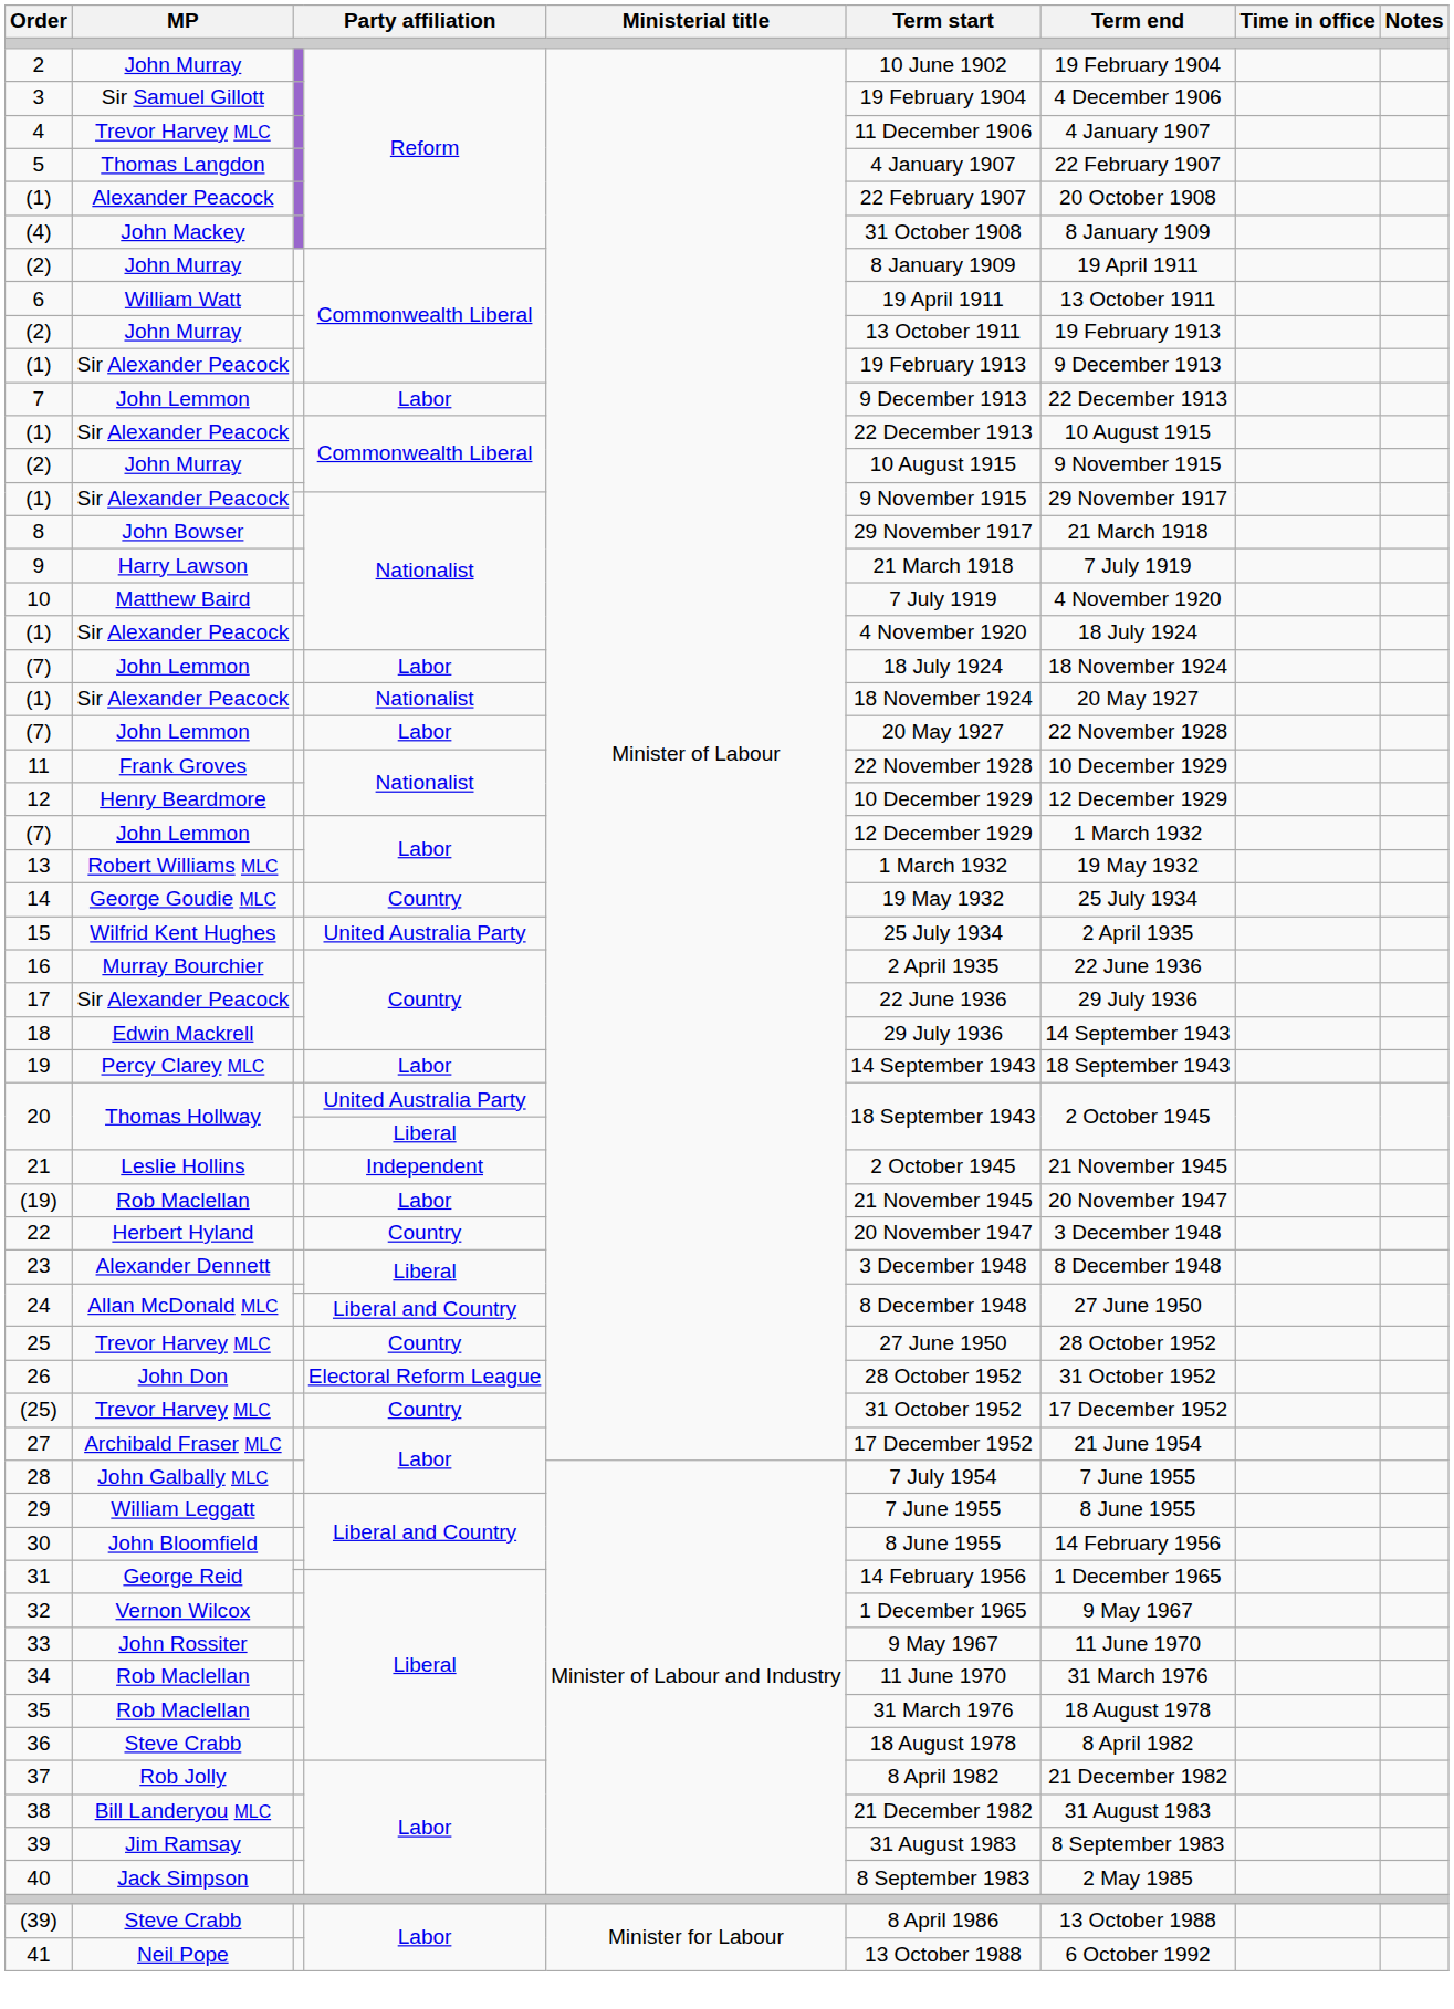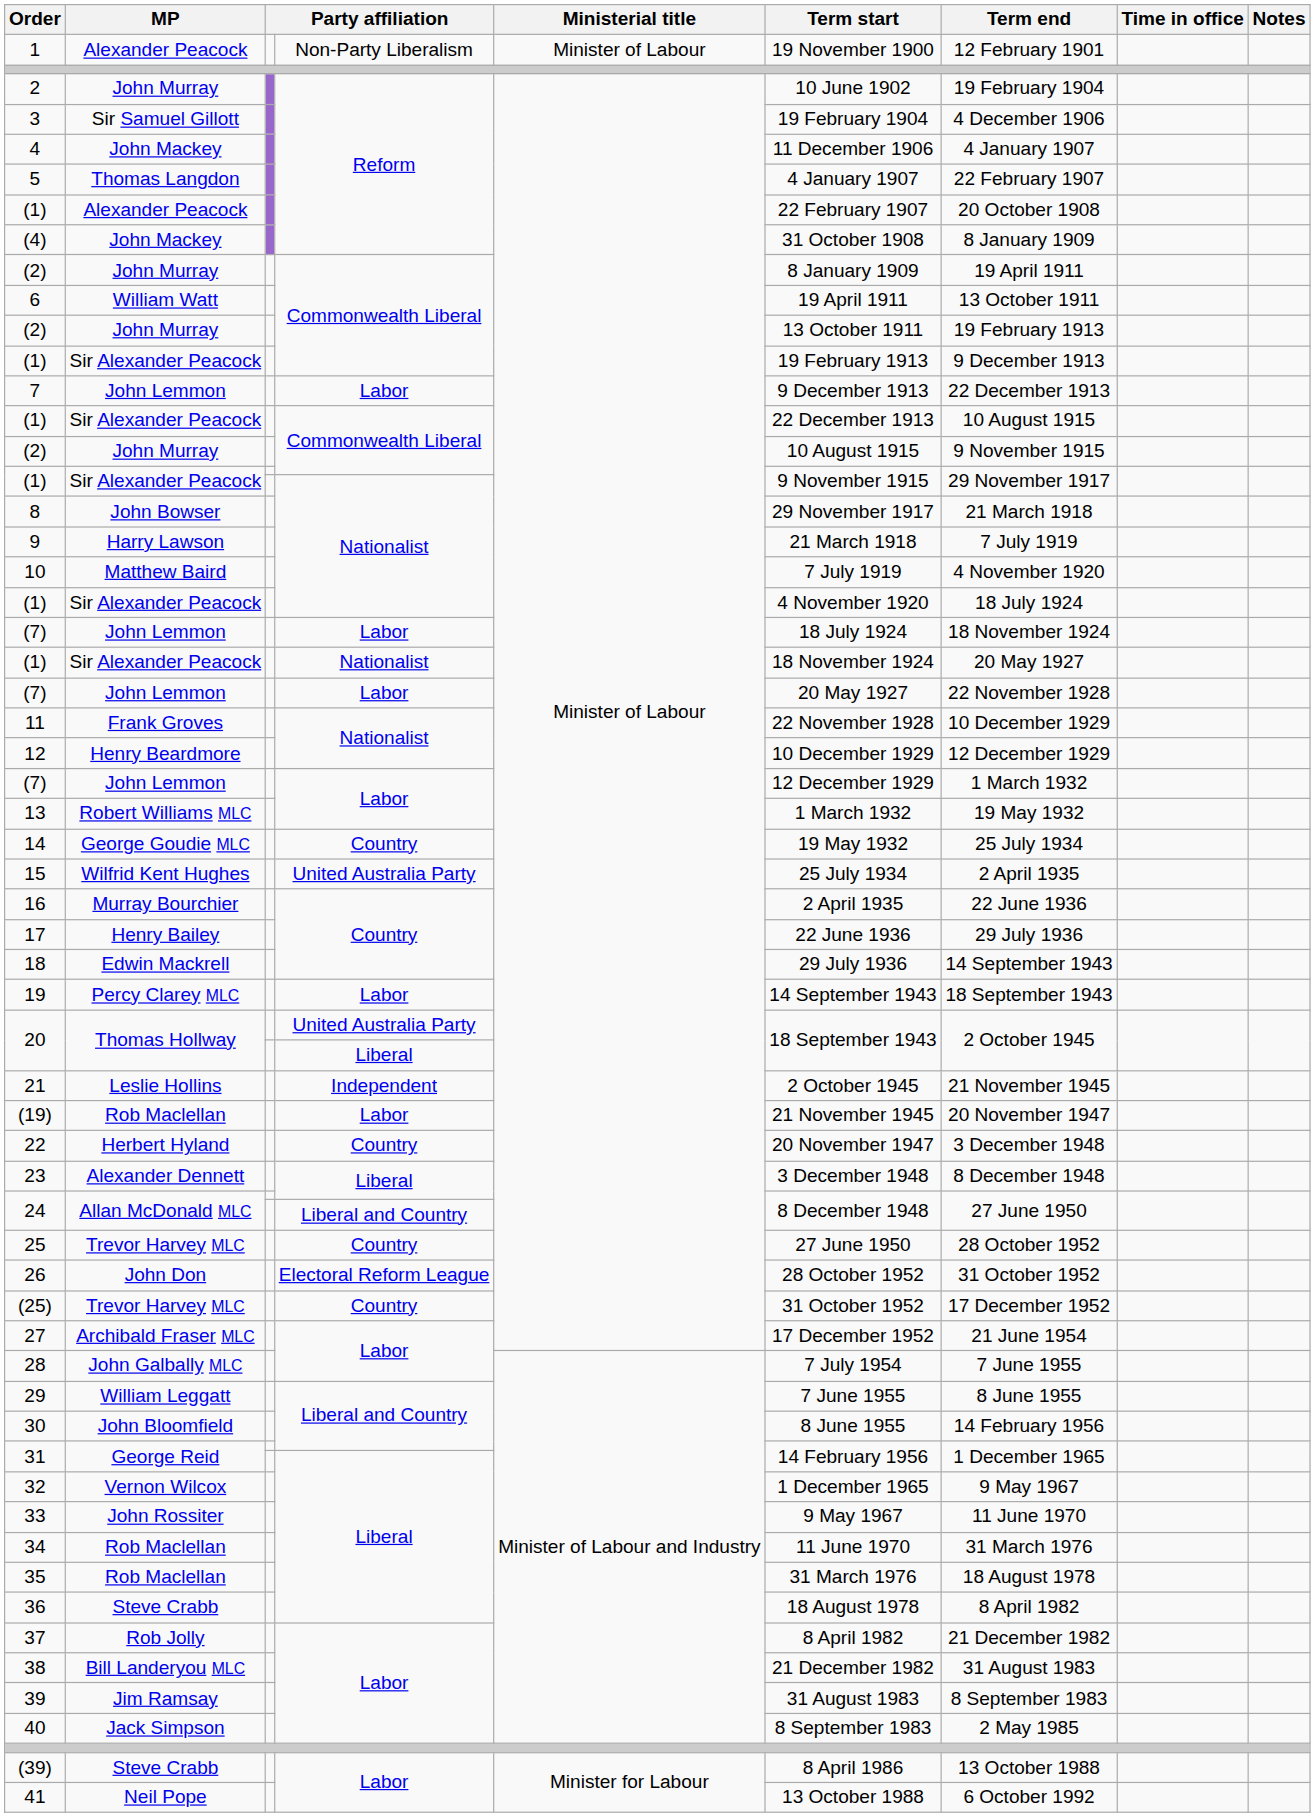 <table class="wikitable" style="text-align:center">
 <tr>
 <th>Order</th>
 <th>MP</th>
 <th colspan="2">Party affiliation</th>
 <th>Ministerial title</th>
 <th>Term start</th>
 <th>Term end</th>
 <th>Time in office</th>
 <th>Notes</th>
+</tr>
+<tr>
+<td>1</td>
+<td><a href='#'>Alexander Peacock</a> </td>
+<td></td>
+<td>Non-Party Liberalism</td>
+<td>Minister of Labour</td>
+<td>19 November 1900</td>
+<td>12 February 1901</td>
+<td></td>
+<td></td>
 </tr>
 <tr>
 <th colspan=9 style="background: #cccccc;"></th>
 </tr>
 <tr>
 <td>2</td>
 <td><a href='#'>John Murray</a> </td>
 <td style="background:#9966CC"></td>
 <td rowspan=6><a href='#'>Reform</a></td>
 <td rowspan=44>Minister of Labour</td>
 <td>10 June 1902</td>
 <td>19 February 1904</td>
 <td></td>
 <td></td>
 </tr>
 <tr>
 <td>3</td>
 <td>Sir <a href='#'>Samuel Gillott</a> </td>
 <td style="background:#9966CC"></td>
 <td>19 February 1904</td>
 <td>4 December 1906</td>
 <td></td>
 <td></td>
 </tr>
 <tr>
 <td>4</td>
-<td><a href='#'>Trevor Harvey</a> <small><a href='#'>MLC</a></small></td>
+<td><a href='#'>John Mackey</a> </td>
 <td style="background:#9966CC"></td>
 <td>11 December 1906</td>
 <td>4 January 1907</td>
 <td></td>
 <td></td>
 </tr>
 <tr>
 <td>5</td>
 <td><a href='#'>Thomas Langdon</a> </td>
 <td style="background:#9966CC"></td>
 <td>4 January 1907</td>
 <td>22 February 1907</td>
 <td></td>
 <td></td>
 </tr>
 <tr>
 <td>(1)</td>
 <td><a href='#'>Alexander Peacock</a> </td>
 <td style="background:#9966CC"></td>
 <td>22 February 1907</td>
 <td>20 October 1908</td>
 <td></td>
 <td></td>
 </tr>
 <tr>
 <td>(4)</td>
 <td><a href='#'>John Mackey</a> </td>
 <td style="background:#9966CC"></td>
 <td>31 October 1908</td>
 <td>8 January 1909</td>
 <td></td>
 <td></td>
 </tr>
 <tr>
 <td>(2)</td>
 <td><a href='#'>John Murray</a> </td>
 <td></td>
 <td rowspan=4><a href='#'>Commonwealth Liberal</a></td>
 <td>8 January 1909</td>
 <td>19 April 1911</td>
 <td></td>
 <td></td>
 </tr>
 <tr>
 <td>6</td>
 <td><a href='#'>William Watt</a> </td>
 <td></td>
 <td>19 April 1911</td>
 <td>13 October 1911</td>
 <td></td>
 <td></td>
 </tr>
 <tr>
 <td>(2)</td>
 <td><a href='#'>John Murray</a> </td>
 <td></td>
 <td>13 October 1911</td>
 <td>19 February 1913</td>
 <td></td>
 <td></td>
 </tr>
 <tr>
 <td>(1)</td>
 <td>Sir <a href='#'>Alexander Peacock</a> </td>
 <td></td>
 <td>19 February 1913</td>
 <td>9 December 1913</td>
 <td></td>
 <td></td>
 </tr>
 <tr>
 <td>7</td>
 <td><a href='#'>John Lemmon</a> </td>
 <td></td>
 <td><a href='#'>Labor</a></td>
 <td>9 December 1913</td>
 <td>22 December 1913</td>
 <td></td>
 <td></td>
 </tr>
 <tr>
 <td>(1)</td>
 <td>Sir <a href='#'>Alexander Peacock</a> </td>
 <td></td>
 <td rowspan=3><a href='#'>Commonwealth Liberal</a></td>
 <td>22 December 1913</td>
 <td>10 August 1915</td>
 <td></td>
 <td></td>
 </tr>
 <tr>
 <td>(2)</td>
 <td><a href='#'>John Murray</a> </td>
 <td></td>
 <td>10 August 1915</td>
 <td>9 November 1915</td>
 <td></td>
 <td></td>
 </tr>
 <tr>
 <td rowspan=2>(1)</td>
 <td rowspan=2>Sir <a href='#'>Alexander Peacock</a> </td>
 <td></td>
 <td rowspan=2>9 November 1915</td>
 <td rowspan=2>29 November 1917</td>
 <td rowspan=2></td>
 <td rowspan=2></td>
 </tr>
 <tr>
 <td></td>
 <td rowspan=5><a href='#'>Nationalist</a></td>
 </tr>
 <tr>
 <td>8</td>
 <td><a href='#'>John Bowser</a> </td>
 <td></td>
 <td>29 November 1917</td>
 <td>21 March 1918</td>
 <td></td>
 <td></td>
 </tr>
 <tr>
 <td>9</td>
 <td><a href='#'>Harry Lawson</a> </td>
 <td></td>
 <td>21 March 1918</td>
 <td>7 July 1919</td>
 <td></td>
 <td></td>
 </tr>
 <tr>
 <td>10</td>
 <td><a href='#'>Matthew Baird</a> </td>
 <td></td>
 <td>7 July 1919</td>
 <td>4 November 1920</td>
 <td></td>
 <td></td>
 </tr>
 <tr>
 <td>(1)</td>
 <td>Sir <a href='#'>Alexander Peacock</a> </td>
 <td></td>
 <td>4 November 1920</td>
 <td>18 July 1924</td>
 <td></td>
 <td></td>
 </tr>
 <tr>
 <td>(7)</td>
 <td><a href='#'>John Lemmon</a> </td>
 <td></td>
 <td><a href='#'>Labor</a></td>
 <td>18 July 1924</td>
 <td>18 November 1924</td>
 <td></td>
 <td></td>
 </tr>
 <tr>
 <td>(1)</td>
 <td>Sir <a href='#'>Alexander Peacock</a> </td>
 <td></td>
 <td><a href='#'>Nationalist</a></td>
 <td>18 November 1924</td>
 <td>20 May 1927</td>
 <td></td>
 <td></td>
 </tr>
 <tr>
 <td>(7)</td>
 <td><a href='#'>John Lemmon</a> </td>
 <td></td>
 <td><a href='#'>Labor</a></td>
 <td>20 May 1927</td>
 <td>22 November 1928</td>
 <td></td>
 <td></td>
 </tr>
 <tr>
 <td>11</td>
 <td><a href='#'>Frank Groves</a> </td>
 <td></td>
 <td rowspan=2><a href='#'>Nationalist</a></td>
 <td>22 November 1928</td>
 <td>10 December 1929</td>
 <td></td>
 <td></td>
 </tr>
 <tr>
 <td>12</td>
 <td><a href='#'>Henry Beardmore</a> </td>
 <td></td>
 <td>10 December 1929</td>
 <td>12 December 1929</td>
 <td></td>
 <td></td>
 </tr>
 <tr>
 <td>(7)</td>
 <td><a href='#'>John Lemmon</a> </td>
 <td></td>
 <td rowspan=2><a href='#'>Labor</a></td>
 <td>12 December 1929</td>
 <td>1 March 1932</td>
 <td></td>
 <td></td>
 </tr>
 <tr>
 <td>13</td>
 <td><a href='#'>Robert Williams</a> <small><a href='#'>MLC</a></small></td>
 <td></td>
 <td>1 March 1932</td>
 <td>19 May 1932</td>
 <td></td>
 <td></td>
 </tr>
 <tr>
 <td>14</td>
 <td><a href='#'>George Goudie</a> <small><a href='#'>MLC</a></small></td>
 <td></td>
 <td><a href='#'>Country</a></td>
 <td>19 May 1932</td>
 <td>25 July 1934</td>
 <td></td>
 <td></td>
 </tr>
 <tr>
 <td>15</td>
 <td><a href='#'>Wilfrid Kent Hughes</a> </td>
 <td></td>
 <td><a href='#'>United Australia Party</a></td>
 <td>25 July 1934</td>
 <td>2 April 1935</td>
 <td></td>
 <td></td>
 </tr>
 <tr>
 <td>16</td>
 <td><a href='#'>Murray Bourchier</a> </td>
 <td></td>
 <td rowspan=3><a href='#'>Country</a></td>
 <td>2 April 1935</td>
 <td>22 June 1936</td>
 <td></td>
 <td></td>
 </tr>
 <tr>
 <td>17</td>
-<td>Sir <a href='#'>Alexander Peacock</a> </td>
+<td><a href='#'>Henry Bailey</a> </td>
 <td></td>
 <td>22 June 1936</td>
 <td>29 July 1936</td>
 <td></td>
 <td></td>
 </tr>
 <tr>
 <td>18</td>
 <td><a href='#'>Edwin Mackrell</a> </td>
 <td></td>
 <td>29 July 1936</td>
 <td>14 September 1943</td>
 <td></td>
 <td></td>
 </tr>
 <tr>
 <td>19</td>
 <td><a href='#'>Percy Clarey</a> <small><a href='#'>MLC</a></small></td>
 <td></td>
 <td><a href='#'>Labor</a></td>
 <td>14 September 1943</td>
 <td>18 September 1943</td>
 <td></td>
 <td></td>
 </tr>
 <tr>
 <td rowspan=2>20</td>
 <td rowspan=2><a href='#'>Thomas Hollway</a> </td>
 <td></td>
 <td><a href='#'>United Australia Party</a></td>
 <td rowspan=2>18 September 1943</td>
 <td rowspan=2>2 October 1945</td>
 <td rowspan=2></td>
 <td rowspan=2></td>
 </tr>
 <tr>
 <td></td>
 <td><a href='#'>Liberal</a></td>
 </tr>
 <tr>
 <td>21</td>
 <td><a href='#'>Leslie Hollins</a> </td>
 <td></td>
 <td><a href='#'>Independent</a></td>
 <td>2 October 1945</td>
 <td>21 November 1945</td>
 <td></td>
 <td></td>
 </tr>
 <tr>
 <td>(19)</td>
 <td><a href='#'>Rob Maclellan</a> </td>
 <td></td>
 <td><a href='#'>Labor</a></td>
 <td>21 November 1945</td>
 <td>20 November 1947</td>
 <td></td>
 <td></td>
 </tr>
 <tr>
 <td>22</td>
 <td><a href='#'>Herbert Hyland</a> </td>
 <td></td>
 <td><a href='#'>Country</a></td>
 <td>20 November 1947</td>
 <td>3 December 1948</td>
 <td></td>
 <td></td>
 </tr>
 <tr>
 <td>23</td>
 <td><a href='#'>Alexander Dennett</a> </td>
 <td></td>
 <td rowspan=2><a href='#'>Liberal</a></td>
 <td>3 December 1948</td>
 <td>8 December 1948</td>
 <td></td>
 <td></td>
 </tr>
 <tr>
 <td rowspan=2>24</td>
 <td rowspan=2><a href='#'>Allan McDonald</a> <small><a href='#'>MLC</a></small></td>
 <td></td>
 <td rowspan=2>8 December 1948</td>
 <td rowspan=2>27 June 1950</td>
 <td rowspan=2></td>
 <td rowspan=2></td>
 </tr>
 <tr>
 <td></td>
 <td><a href='#'>Liberal and Country</a></td>
 </tr>
 <tr>
 <td>25</td>
 <td><a href='#'>Trevor Harvey</a> <small><a href='#'>MLC</a></small></td>
 <td></td>
 <td><a href='#'>Country</a></td>
 <td>27 June 1950</td>
 <td>28 October 1952</td>
 <td></td>
 <td></td>
 </tr>
 <tr>
 <td>26</td>
 <td><a href='#'>John Don</a> </td>
 <td></td>
 <td><a href='#'>Electoral Reform League</a></td>
 <td>28 October 1952</td>
 <td>31 October 1952</td>
 <td></td>
 <td></td>
 </tr>
 <tr>
 <td>(25)</td>
 <td><a href='#'>Trevor Harvey</a> <small><a href='#'>MLC</a></small></td>
 <td></td>
 <td><a href='#'>Country</a></td>
 <td>31 October 1952</td>
 <td>17 December 1952</td>
 <td></td>
 <td></td>
 </tr>
 <tr>
 <td>27</td>
 <td><a href='#'>Archibald Fraser</a> <small><a href='#'>MLC</a></small></td>
 <td></td>
 <td rowspan=2><a href='#'>Labor</a></td>
 <td>17 December 1952</td>
 <td>21 June 1954</td>
 <td></td>
 <td></td>
 </tr>
 <tr>
 <td>28</td>
 <td><a href='#'>John Galbally</a> <small><a href='#'>MLC</a></small></td>
 <td></td>
 <td rowspan=14>Minister of Labour and Industry</td>
 <td>7 July 1954</td>
 <td>7 June 1955</td>
 <td></td>
 <td></td>
 </tr>
 <tr>
 <td>29</td>
 <td><a href='#'>William Leggatt</a> </td>
 <td></td>
 <td rowspan=3><a href='#'>Liberal and Country</a></td>
 <td>7 June 1955</td>
 <td>8 June 1955</td>
 <td></td>
 <td></td>
 </tr>
 <tr>
 <td>30</td>
 <td><a href='#'>John Bloomfield</a> </td>
 <td></td>
 <td>8 June 1955</td>
 <td>14 February 1956</td>
 <td></td>
 <td></td>
 </tr>
 <tr>
 <td rowspan=2>31</td>
 <td rowspan=2><a href='#'>George Reid</a> </td>
 <td></td>
 <td rowspan=2>14 February 1956</td>
 <td rowspan=2>1 December 1965</td>
 <td rowspan=2></td>
 <td rowspan=2></td>
 </tr>
 <tr>
 <td></td>
 <td rowspan=6><a href='#'>Liberal</a></td>
 </tr>
 <tr>
 <td>32</td>
 <td><a href='#'>Vernon Wilcox</a> </td>
 <td></td>
 <td>1 December 1965</td>
 <td>9 May 1967</td>
 <td></td>
 <td></td>
 </tr>
 <tr>
 <td>33</td>
 <td><a href='#'>John Rossiter</a> </td>
 <td></td>
 <td>9 May 1967</td>
 <td>11 June 1970</td>
 <td></td>
 <td></td>
 </tr>
 <tr>
 <td>34</td>
 <td><a href='#'>Rob Maclellan</a> </td>
 <td></td>
 <td>11 June 1970</td>
 <td>31 March 1976</td>
 <td></td>
 <td></td>
 </tr>
 <tr>
 <td>35</td>
 <td><a href='#'>Rob Maclellan</a> </td>
 <td></td>
 <td>31 March 1976</td>
 <td>18 August 1978</td>
 <td></td>
 <td></td>
 </tr>
 <tr>
 <td>36</td>
 <td><a href='#'>Steve Crabb</a> </td>
 <td></td>
 <td>18 August 1978</td>
 <td>8 April 1982</td>
 <td></td>
 <td></td>
 </tr>
 <tr>
 <td>37</td>
 <td><a href='#'>Rob Jolly</a> </td>
 <td></td>
 <td rowspan=4><a href='#'>Labor</a></td>
 <td>8 April 1982</td>
 <td>21 December 1982</td>
 <td></td>
 <td></td>
 </tr>
 <tr>
 <td>38</td>
 <td><a href='#'>Bill Landeryou</a> <small><a href='#'>MLC</a></small></td>
 <td></td>
 <td>21 December 1982</td>
 <td>31 August 1983</td>
 <td></td>
 <td></td>
 </tr>
 <tr>
 <td>39</td>
 <td><a href='#'>Jim Ramsay</a> </td>
 <td></td>
 <td>31 August 1983</td>
 <td>8 September 1983</td>
 <td></td>
 <td></td>
 </tr>
 <tr>
 <td>40</td>
 <td><a href='#'>Jack Simpson</a> </td>
 <td></td>
 <td>8 September 1983</td>
 <td>2 May 1985</td>
 <td></td>
 <td></td>
 </tr>
 <tr>
 <th colspan=9 style="background: #cccccc;"></th>
 </tr>
 <tr>
 <td>(39)</td>
 <td><a href='#'>Steve Crabb</a> </td>
 <td></td>
 <td rowspan=2><a href='#'>Labor</a></td>
 <td rowspan=2>Minister for Labour</td>
 <td>8 April 1986</td>
 <td>13 October 1988</td>
 <td></td>
 <td></td>
 </tr>
 <tr>
 <td>41</td>
 <td><a href='#'>Neil Pope</a> </td>
 <td></td>
 <td>13 October 1988</td>
 <td>6 October 1992</td>
 <td></td>
 <td></td>
 </tr>
 </table>
